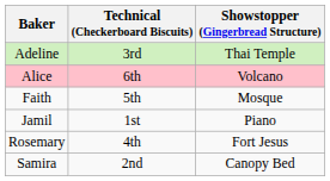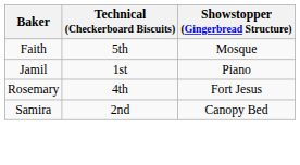 <table class="wikitable" style="text-align:center;">
 <tr>
 <th>Baker</th>
 <th>Technical<br><small>(Checkerboard Biscuits)</small></th>
 <th>Showstopper<br><small>(<a href='#'>Gingerbread</a> Structure)</small></th>
-</tr>
-<tr style="background:#d0f0c0">
-<td>Adeline</td>
-<td>3rd</td>
-<td>Thai Temple</td>
-</tr>
-<tr style="background:pink;">
-<td>Alice</td>
-<td>6th</td>
-<td>Volcano</td>
 </tr>
 <tr>
 <td>Faith</td>
 <td>5th</td>
 <td>Mosque</td>
 </tr>
 <tr>
 <td>Jamil</td>
 <td>1st</td>
 <td>Piano</td>
 </tr>
 <tr>
 <td>Rosemary</td>
 <td>4th</td>
 <td>Fort Jesus</td>
 </tr>
 <tr>
 <td>Samira</td>
 <td>2nd</td>
 <td>Canopy Bed</td>
 </tr>
 </table>
